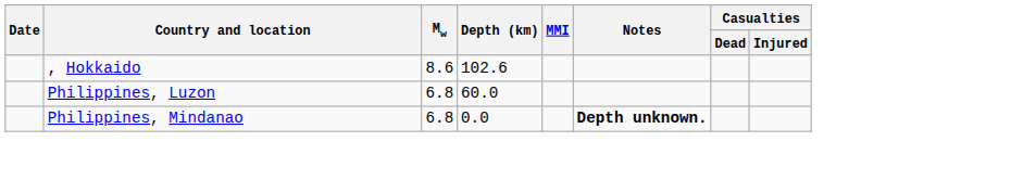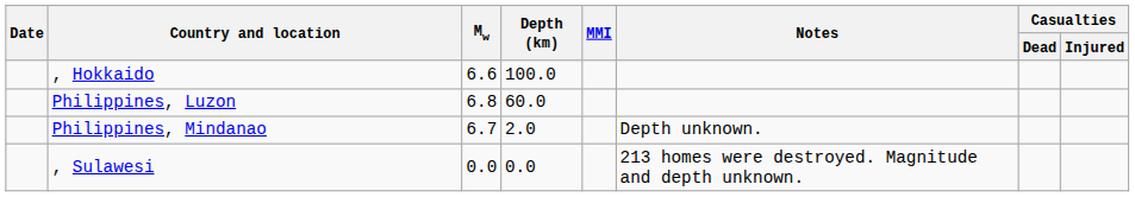 <table class="wikitable sortable sort-under" style="border:1px black; margin-left:1em;">
 <tr>
 <th rowspan="2"><small>Date</small></th>
 <th rowspan="2" style="width: 310px"><small>Country and location</small></th>
 <th rowspan="2"><small>M<sub>w</sub></small></th>
 <th rowspan="2"><small>Depth (km)</small></th>
 <th rowspan="2"><small><a href='#'>MMI</a></small></th>
 <th rowspan="2" class="unsortable"><small>Notes</small></th>
 <th colspan="2"><small>Casualties</small></th>
 </tr>
 <tr>
 <th><small>Dead</small></th>
 <th><small>Injured</small></th>
 </tr>
 <tr>
 <td></td>
 <td>, <a href='#'>Hokkaido</a></td>
-<td>8.6</td>
-<td>102.6</td>
+<td>6.6</td>
+<td>100.0</td>
 <td></td>
 <td></td>
 <td></td>
 <td></td>
 </tr>
 <tr>
 <td></td>
 <td> <a href='#'>Philippines</a>, <a href='#'>Luzon</a></td>
 <td>6.8</td>
 <td>60.0</td>
 <td></td>
 <td></td>
 <td></td>
 <td></td>
 </tr>
 <tr>
 <td></td>
 <td> <a href='#'>Philippines</a>, <a href='#'>Mindanao</a></td>
-<td>6.8</td>
+<td>6.7</td>
+<td>2.0</td>
+<td></td>
+<td>Depth unknown.</td>
+<td></td>
+<td></td>
+</tr>
+<tr>
+<td></td>
+<td>, <a href='#'>Sulawesi</a></td>
+<td>0.0</td>
 <td>0.0</td>
 <td></td>
-<td><strong>Depth unknown.</strong></td>
+<td>213 homes were destroyed. Magnitude and depth unknown.</td>
 <td></td>
 <td></td>
 </tr>
 </table>
